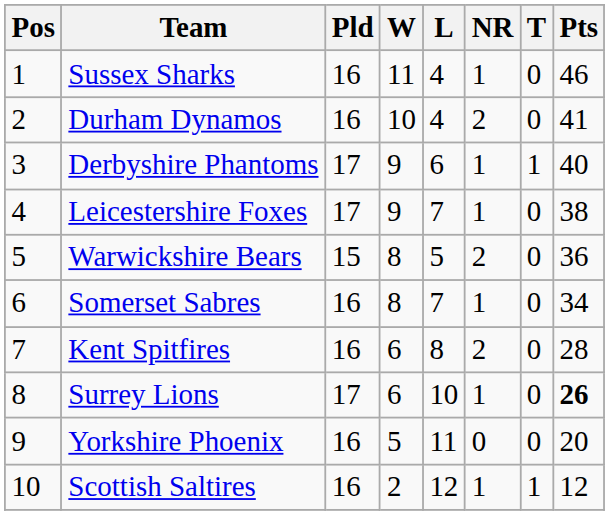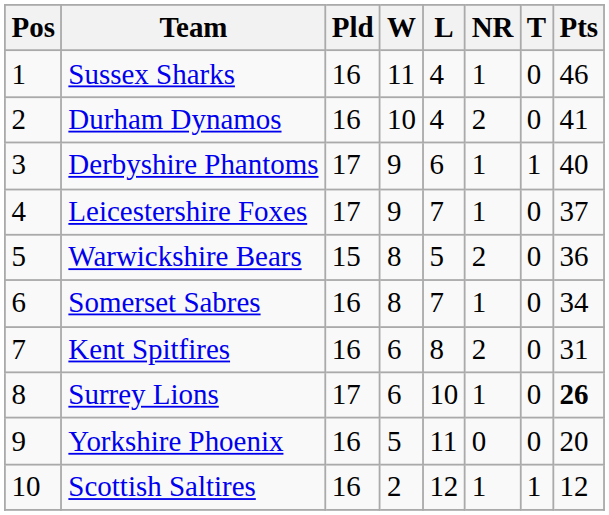 <table class="wikitable">
 <tr>
 <th>Pos</th>
 <th>Team</th>
 <th>Pld</th>
 <th>W</th>
 <th>L</th>
 <th>NR</th>
 <th>T</th>
 <th>Pts</th>
 </tr>
 <tr>
 <td>1</td>
 <td><a href='#'>Sussex Sharks</a></td>
 <td>16</td>
 <td>11</td>
 <td>4</td>
 <td>1</td>
 <td>0</td>
 <td>46</td>
 </tr>
 <tr>
 <td>2</td>
 <td><a href='#'>Durham Dynamos</a></td>
 <td>16</td>
 <td>10</td>
 <td>4</td>
 <td>2</td>
 <td>0</td>
 <td>41</td>
 </tr>
 <tr>
 <td>3</td>
 <td><a href='#'>Derbyshire Phantoms</a></td>
 <td>17</td>
 <td>9</td>
 <td>6</td>
 <td>1</td>
 <td>1</td>
 <td>40</td>
 </tr>
 <tr>
 <td>4</td>
 <td><a href='#'>Leicestershire Foxes</a></td>
 <td>17</td>
 <td>9</td>
 <td>7</td>
 <td>1</td>
 <td>0</td>
-<td>38</td>
+<td>37</td>
 </tr>
 <tr>
 <td>5</td>
 <td><a href='#'>Warwickshire Bears</a></td>
 <td>15</td>
 <td>8</td>
 <td>5</td>
 <td>2</td>
 <td>0</td>
 <td>36</td>
 </tr>
 <tr>
 <td>6</td>
 <td><a href='#'>Somerset Sabres</a></td>
 <td>16</td>
 <td>8</td>
 <td>7</td>
 <td>1</td>
 <td>0</td>
 <td>34</td>
 </tr>
 <tr>
 <td>7</td>
 <td><a href='#'>Kent Spitfires</a></td>
 <td>16</td>
 <td>6</td>
 <td>8</td>
 <td>2</td>
 <td>0</td>
-<td>28</td>
+<td>31</td>
 </tr>
 <tr>
 <td>8</td>
 <td><a href='#'>Surrey Lions</a></td>
 <td>17</td>
 <td>6</td>
 <td>10</td>
 <td>1</td>
 <td>0</td>
 <td><strong>26</strong></td>
 </tr>
 <tr>
 <td>9</td>
 <td><a href='#'>Yorkshire Phoenix</a></td>
 <td>16</td>
 <td>5</td>
 <td>11</td>
 <td>0</td>
 <td>0</td>
 <td>20</td>
 </tr>
 <tr>
 <td>10</td>
 <td><a href='#'>Scottish Saltires</a></td>
 <td>16</td>
 <td>2</td>
 <td>12</td>
 <td>1</td>
 <td>1</td>
 <td>12</td>
 </tr>
 </table>
